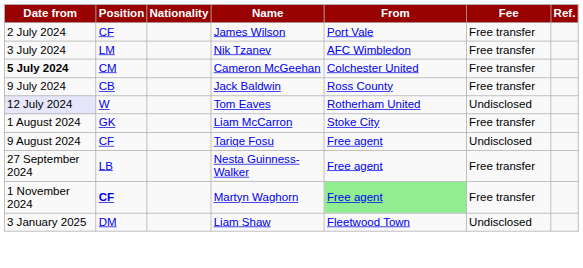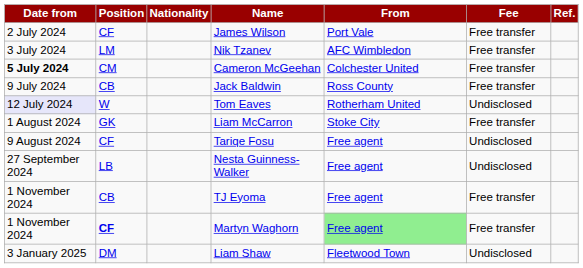 <table class="wikitable plainrowheaders sortable">
 <tr>
 <th style="background:#990000; color:white; width:120px;">Date from</th>
 <th style="background:#990000; color:white; width:50px;">Position</th>
 <th style="background:#990000; color:white; width:50px;">Nationality</th>
 <th style="background:#990000; color:white; width:150px;">Name</th>
 <th style="background:#990000; color:white; width:190px;">From</th>
 <th style="background:#990000; color:white; width:110px;">Fee</th>
 <th style="background:#990000; color:white; width:30px;">Ref.</th>
 </tr>
 <tr>
 <td>2 July 2024</td>
 <td><a href='#'>CF</a></td>
 <td></td>
 <td><a href='#'>James Wilson</a></td>
 <td> <a href='#'>Port Vale</a></td>
 <td>Free transfer</td>
 <td></td>
 </tr>
 <tr>
 <td>3 July 2024</td>
 <td><a href='#'>LM</a></td>
 <td></td>
 <td><a href='#'>Nik Tzanev</a></td>
 <td> <a href='#'>AFC Wimbledon</a></td>
 <td>Free transfer</td>
 <td></td>
 </tr>
 <tr>
 <td><strong>5 July 2024</strong></td>
 <td><a href='#'>CM</a></td>
 <td></td>
 <td><a href='#'>Cameron McGeehan</a></td>
 <td> <a href='#'>Colchester United</a></td>
 <td>Free transfer</td>
 <td></td>
 </tr>
 <tr>
 <td>9 July 2024</td>
 <td><a href='#'>CB</a></td>
 <td></td>
 <td><a href='#'>Jack Baldwin</a></td>
 <td> <a href='#'>Ross County</a></td>
 <td>Free transfer</td>
 <td></td>
 </tr>
 <tr>
 <td style="background: lavender;">12 July 2024</td>
 <td><a href='#'>W</a></td>
 <td></td>
 <td><a href='#'>Tom Eaves</a></td>
 <td> <a href='#'>Rotherham United</a></td>
 <td>Undisclosed</td>
 <td></td>
 </tr>
 <tr>
 <td>1 August 2024</td>
 <td><a href='#'>GK</a></td>
 <td></td>
 <td><a href='#'>Liam McCarron</a></td>
 <td> <a href='#'>Stoke City</a></td>
 <td>Free transfer</td>
 <td></td>
 </tr>
 <tr>
 <td>9 August 2024</td>
 <td><a href='#'>CF</a></td>
 <td></td>
 <td><a href='#'>Tariqe Fosu</a></td>
 <td><a href='#'>Free agent</a></td>
 <td>Undisclosed</td>
 <td></td>
 </tr>
 <tr>
 <td>27 September 2024</td>
 <td><a href='#'>LB</a></td>
 <td></td>
 <td><a href='#'>Nesta Guinness-Walker</a></td>
 <td><a href='#'>Free agent</a></td>
+<td>Undisclosed</td>
+<td></td>
+</tr>
+<tr>
+<td>1 November 2024</td>
+<td><a href='#'>CB</a></td>
+<td></td>
+<td><a href='#'>TJ Eyoma</a></td>
+<td><a href='#'>Free agent</a></td>
 <td>Free transfer</td>
 <td></td>
 </tr>
 <tr>
 <td>1 November 2024</td>
 <td><strong><a href='#'>CF</a></strong></td>
 <td></td>
 <td><a href='#'>Martyn Waghorn</a></td>
 <td style="background: lightgreen;"><a href='#'>Free agent</a></td>
 <td>Free transfer</td>
 <td></td>
 </tr>
 <tr>
 <td>3 January 2025</td>
 <td><a href='#'>DM</a></td>
 <td></td>
 <td><a href='#'>Liam Shaw</a></td>
 <td> <a href='#'>Fleetwood Town</a></td>
 <td>Undisclosed</td>
 <td></td>
 </tr>
 </table>
